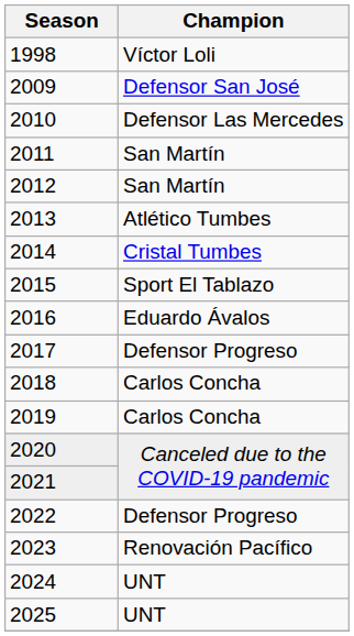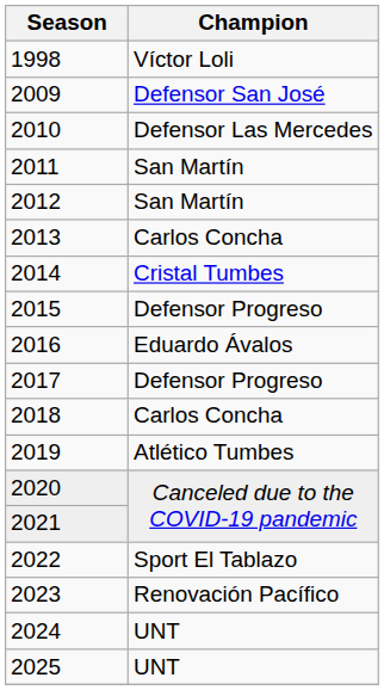 <table class="wikitable sortable">
 <tr>
 <th width=80px>Season</th>
 <th width=170px>Champion</th>
 </tr>
 <tr>
 <td>1998</td>
 <td>Víctor Loli</td>
 </tr>
 <tr>
 <td>2009</td>
 <td><a href='#'>Defensor San José</a></td>
 </tr>
 <tr>
 <td>2010</td>
 <td>Defensor Las Mercedes</td>
 </tr>
 <tr>
 <td>2011</td>
 <td>San Martín</td>
 </tr>
 <tr>
 <td>2012</td>
 <td>San Martín</td>
 </tr>
 <tr>
 <td>2013</td>
-<td>Atlético Tumbes</td>
+<td>Carlos Concha</td>
 </tr>
 <tr>
 <td>2014</td>
 <td><a href='#'>Cristal Tumbes</a></td>
 </tr>
 <tr>
 <td>2015</td>
-<td>Sport El Tablazo</td>
+<td>Defensor Progreso</td>
 </tr>
 <tr>
 <td>2016</td>
 <td>Eduardo Ávalos</td>
 </tr>
 <tr>
 <td>2017</td>
 <td>Defensor Progreso</td>
 </tr>
 <tr>
 <td>2018</td>
 <td>Carlos Concha</td>
 </tr>
 <tr>
 <td>2019</td>
-<td>Carlos Concha</td>
+<td>Atlético Tumbes</td>
 </tr>
 <tr bgcolor=#efefef>
 <td>2020</td>
 <td rowspan=2 colspan="1" align=center><em>Canceled due to the <a href='#'>COVID-19 pandemic</a></em></td>
 </tr>
 <tr bgcolor=#efefef>
 <td>2021</td>
 </tr>
 <tr>
 <td>2022</td>
-<td>Defensor Progreso</td>
+<td>Sport El Tablazo</td>
 </tr>
 <tr>
 <td>2023</td>
 <td>Renovación Pacífico</td>
 </tr>
 <tr>
 <td>2024</td>
 <td>UNT</td>
 </tr>
 <tr>
 <td>2025</td>
 <td>UNT</td>
 </tr>
 <tr>
 </tr>
 </table>
